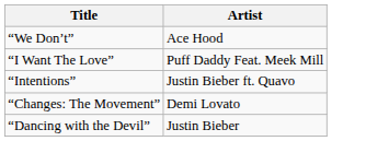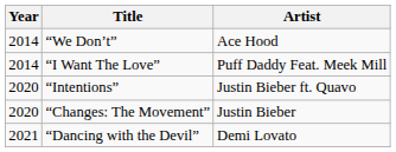 <table class="wikitable">
 <tr>
+<th>Year</th>
 <th>Title</th>
 <th>Artist</th>
 </tr>
 <tr>
+<td>2014</td>
 <td>“We Don’t”</td>
 <td>Ace Hood</td>
 </tr>
 <tr>
+<td>2014</td>
 <td>“I Want The Love”</td>
 <td>Puff Daddy Feat. Meek Mill</td>
 </tr>
 <tr>
+<td>2020</td>
 <td>“Intentions”</td>
 <td>Justin Bieber ft. Quavo</td>
 </tr>
 <tr>
+<td>2020</td>
 <td>“Changes: The Movement”</td>
+<td>Justin Bieber</td>
+</tr>
+<tr>
+<td>2021</td>
+<td>“Dancing with the Devil”</td>
 <td>Demi Lovato</td>
 </tr>
-<tr>
-<td>“Dancing with the Devil”</td>
-<td>Justin Bieber</td>
-</tr>
 </table>
